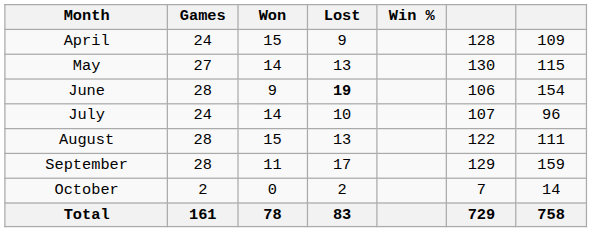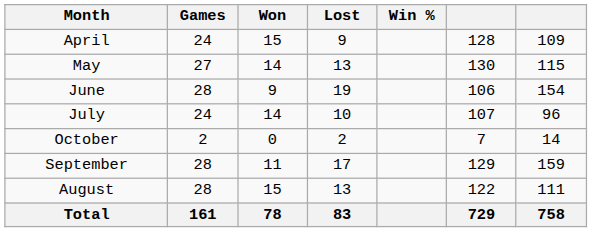 <table class="wikitable" style="font-size:95%; text-align:center; width:38em;margin:0.5em auto;">
 <tr>
 <th width="28%">Month</th>
 <th width="12%">Games</th>
 <th width="12%">Won</th>
 <th width="12%">Lost</th>
 <th width="12%">Win %</th>
 <th width="12%"></th>
 <th width="12%"></th>
 </tr>
 <tr>
 <td>April</td>
 <td>24</td>
 <td>15</td>
 <td>9</td>
 <td></td>
 <td>128</td>
 <td>109</td>
 </tr>
 <tr>
 <td>May</td>
 <td>27</td>
 <td>14</td>
 <td>13</td>
 <td></td>
 <td>130</td>
 <td>115</td>
 </tr>
 <tr>
 <td>June</td>
 <td>28</td>
 <td>9</td>
-<td><strong>19</strong></td>
+<td>19</td>
 <td></td>
 <td>106</td>
 <td>154</td>
 </tr>
 <tr>
 <td>July</td>
 <td>24</td>
 <td>14</td>
 <td>10</td>
 <td></td>
 <td>107</td>
 <td>96</td>
 </tr>
 <tr>
-<td>August</td>
-<td>28</td>
-<td>15</td>
-<td>13</td>
+<td>October</td>
+<td>2</td>
+<td>0</td>
+<td>2</td>
 <td></td>
-<td>122</td>
-<td>111</td>
+<td>7</td>
+<td>14</td>
 </tr>
 <tr>
 <td>September</td>
 <td>28</td>
 <td>11</td>
 <td>17</td>
 <td></td>
 <td>129</td>
 <td>159</td>
 </tr>
 <tr>
-<td>October</td>
-<td>2</td>
-<td>0</td>
-<td>2</td>
+<td>August</td>
+<td>28</td>
+<td>15</td>
+<td>13</td>
 <td></td>
-<td>7</td>
-<td>14</td>
+<td>122</td>
+<td>111</td>
 </tr>
 <tr>
 <th>Total</th>
 <th>161</th>
 <th>78</th>
 <th>83</th>
 <th></th>
 <th>729</th>
 <th>758</th>
 </tr>
 </table>
